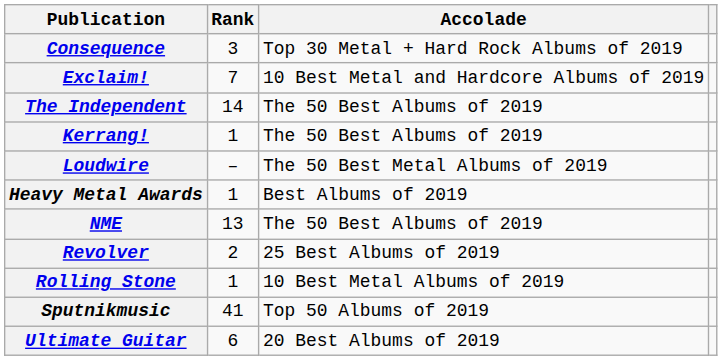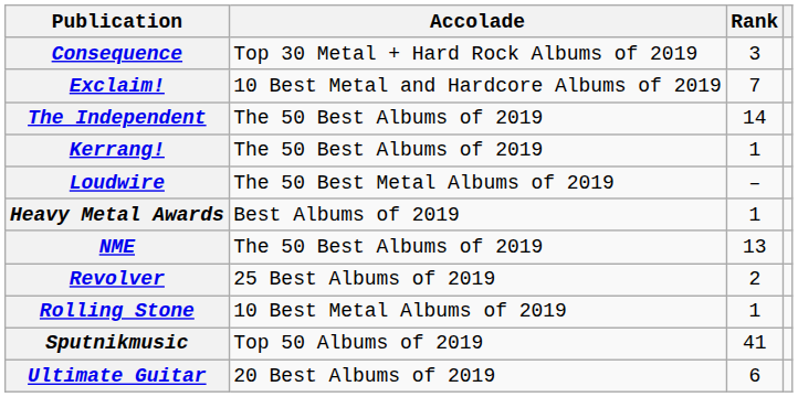 <table class="wikitable sortable plainrowheaders">
 <tr>
 <th scope="col">Publication</th>
+<th scope="col">Accolade</th>
 <th scope="col">Rank</th>
-<th scope="col">Accolade</th>
 <th scope="col"></th>
 </tr>
 <tr>
 <th scope="row"><em><a href='#'>Consequence</a></em></th>
+<td>Top 30 Metal + Hard Rock Albums of 2019</td>
 <td style="text-align: center;">3</td>
-<td>Top 30 Metal + Hard Rock Albums of 2019</td>
 <td style="text-align: center;"></td>
 </tr>
 <tr>
 <th scope="row"><em><a href='#'>Exclaim!</a></em></th>
+<td>10 Best Metal and Hardcore Albums of 2019</td>
 <td style="text-align: center;">7</td>
-<td>10 Best Metal and Hardcore Albums of 2019</td>
 <td style="text-align: center;"></td>
 </tr>
 <tr>
 <th scope="row"><em><a href='#'>The Independent</a></em></th>
+<td>The 50 Best Albums of 2019</td>
 <td style="text-align: center;">14</td>
-<td>The 50 Best Albums of 2019</td>
 <td style="text-align: center;"></td>
 </tr>
 <tr>
 <th scope="row"><em><a href='#'>Kerrang!</a></em></th>
+<td>The 50 Best Albums of 2019</td>
 <td style="text-align: center;">1</td>
-<td>The 50 Best Albums of 2019</td>
 <td style="text-align: center;"></td>
 </tr>
 <tr>
 <th scope="row"><em><a href='#'>Loudwire</a></em></th>
+<td>The 50 Best Metal Albums of 2019</td>
 <td style="text-align: center;">–</td>
-<td>The 50 Best Metal Albums of 2019</td>
 <td style="text-align: center;"></td>
 </tr>
 <tr>
 <th scope="row"><em>Heavy Metal Awards</em></th>
+<td>Best Albums of 2019</td>
 <td style="text-align: center;">1</td>
-<td>Best Albums of 2019</td>
 <td style="text-align: center;"></td>
 </tr>
 <tr>
 <th scope="row"><em><a href='#'>NME</a></em></th>
+<td>The 50 Best Albums of 2019</td>
 <td style="text-align: center;">13</td>
-<td>The 50 Best Albums of 2019</td>
 <td style="text-align: center;"></td>
 </tr>
 <tr>
 <th scope="row"><em><a href='#'>Revolver</a></em></th>
+<td>25 Best Albums of 2019</td>
 <td style="text-align: center;">2</td>
-<td>25 Best Albums of 2019</td>
 <td style="text-align: center;"></td>
 </tr>
 <tr>
 <th scope="row"><em><a href='#'>Rolling Stone</a></em></th>
+<td>10 Best Metal Albums of 2019</td>
 <td style="text-align: center;">1</td>
-<td>10 Best Metal Albums of 2019</td>
 <td style="text-align: center;"></td>
 </tr>
 <tr>
 <th scope="row"><em>Sputnikmusic</em></th>
+<td>Top 50 Albums of 2019</td>
 <td style="text-align: center;">41</td>
-<td>Top 50 Albums of 2019</td>
 <td style="text-align: center;"></td>
 </tr>
 <tr>
 <th scope="row"><em><a href='#'>Ultimate Guitar</a></em></th>
+<td>20 Best Albums of 2019</td>
 <td style="text-align: center;">6</td>
-<td>20 Best Albums of 2019</td>
 <td style="text-align: center;"></td>
 </tr>
 </table>
